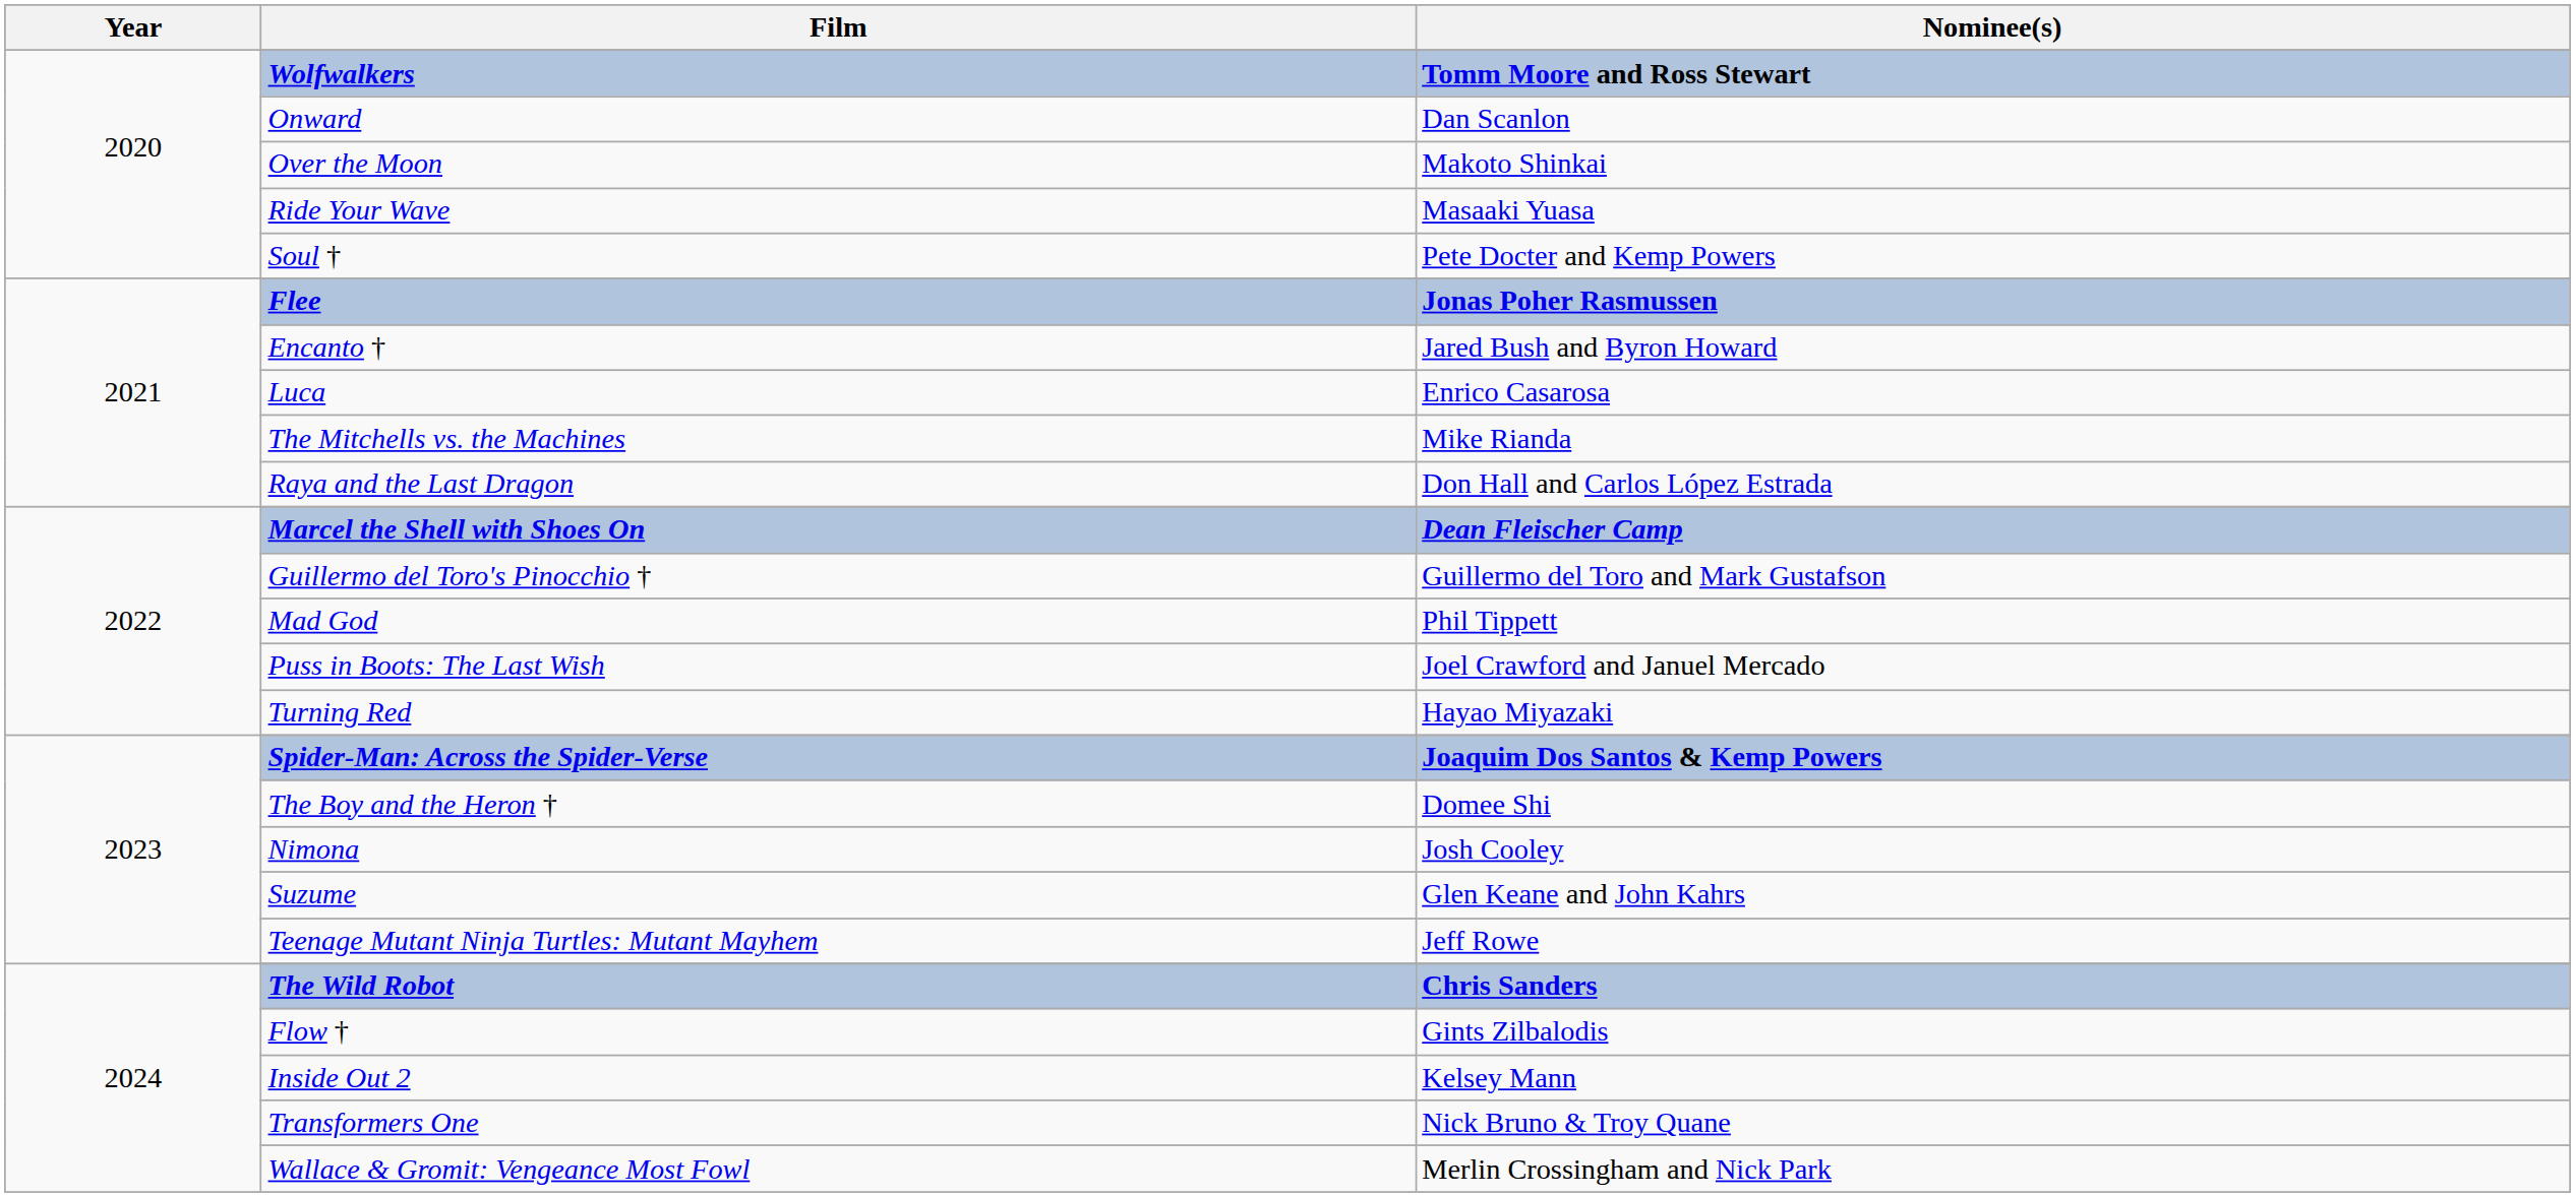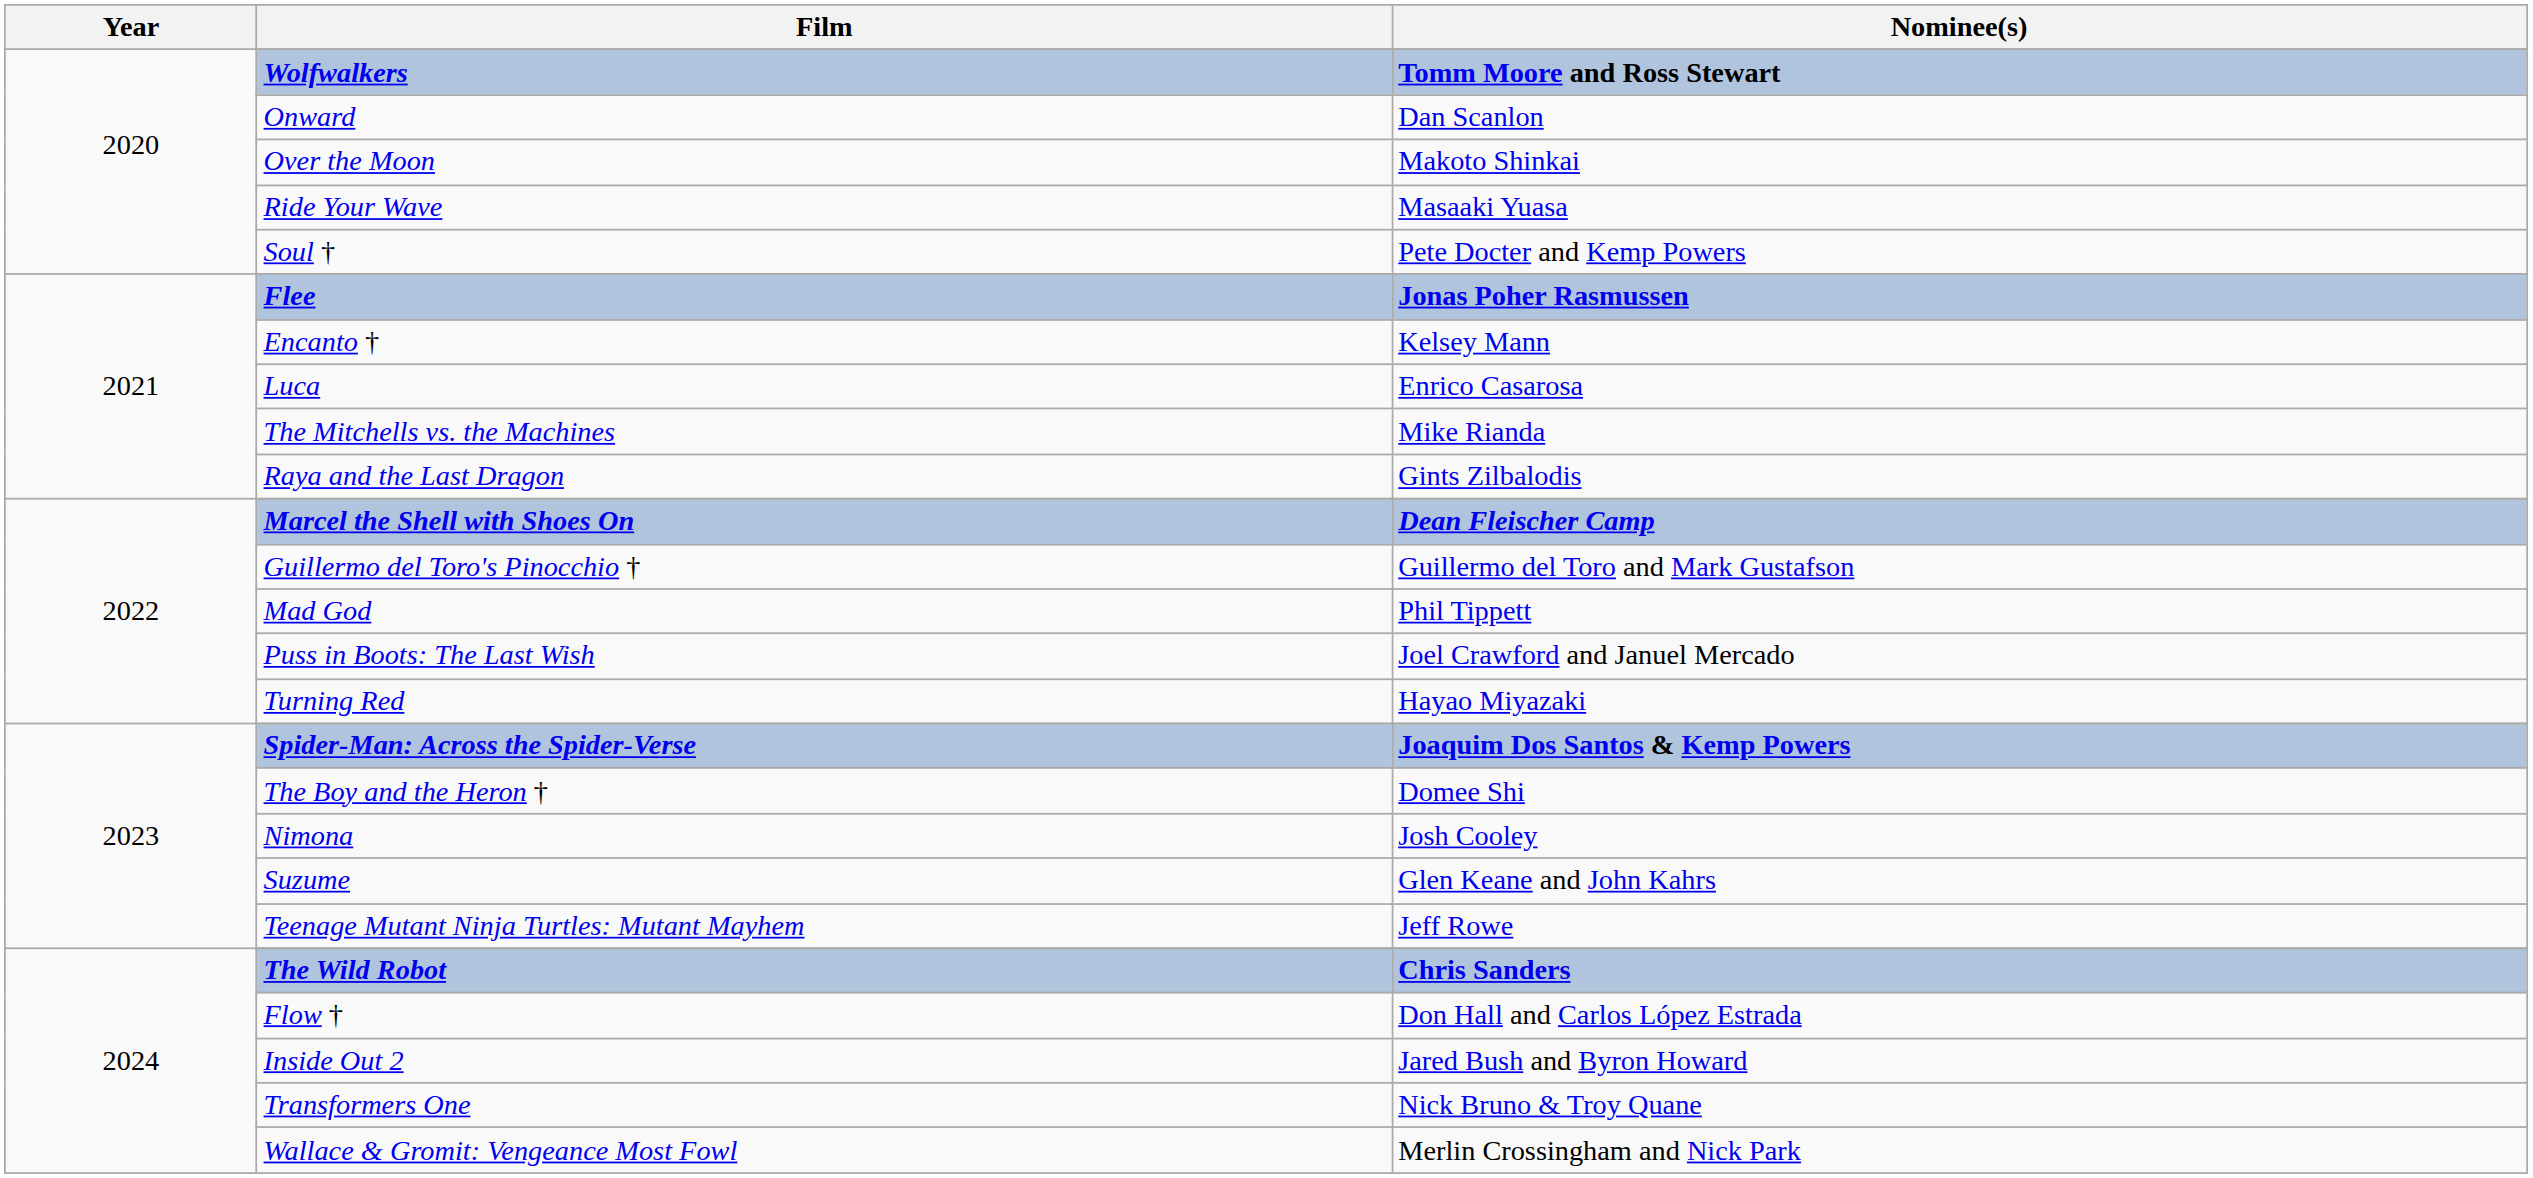 <table class="wikitable" width="90%"="wikitable" width="90%">
 <tr>
 <th width="10%">Year</th>
 <th width="45%">Film</th>
 <th width="45%">Nominee(s)</th>
 </tr>
 <tr>
 <td rowspan="6" align="center">2020<br><br></td>
 </tr>
 <tr style="background:#B0C4DE">
 <td><strong><em><a href='#'>Wolfwalkers</a></em></strong></td>
 <td><strong><a href='#'>Tomm Moore</a> and Ross Stewart</strong></td>
 </tr>
 <tr>
 <td><em><a href='#'>Onward</a></em></td>
 <td><a href='#'>Dan Scanlon</a></td>
 </tr>
 <tr>
 <td><em><a href='#'>Over the Moon</a></em></td>
 <td><a href='#'>Makoto Shinkai</a></td>
 </tr>
 <tr>
 <td><em><a href='#'>Ride Your Wave</a></em></td>
 <td><a href='#'>Masaaki Yuasa</a></td>
 </tr>
 <tr>
 <td><em><a href='#'>Soul</a></em> †</td>
 <td><a href='#'>Pete Docter</a> and <a href='#'>Kemp Powers</a></td>
 </tr>
 <tr>
 <td rowspan="6" align="center">2021</td>
 </tr>
 <tr style="background:#B0C4DE">
 <td><strong><em><a href='#'><strong>Flee</strong></a></em></strong></td>
 <td><strong><a href='#'>Jonas Poher Rasmussen</a></strong></td>
 </tr>
 <tr>
 <td><em><a href='#'>Encanto</a></em> †</td>
-<td><a href='#'>Jared Bush</a> and <a href='#'>Byron Howard</a></td>
+<td><a href='#'>Kelsey Mann</a></td>
 </tr>
 <tr>
 <td><em><a href='#'>Luca</a></em></td>
 <td><a href='#'>Enrico Casarosa</a></td>
 </tr>
 <tr>
 <td><em><a href='#'>The Mitchells vs. the Machines</a></em></td>
 <td><a href='#'>Mike Rianda</a></td>
 </tr>
 <tr>
 <td><em><a href='#'>Raya and the Last Dragon</a></em></td>
-<td><a href='#'>Don Hall</a> and <a href='#'>Carlos López Estrada</a></td>
+<td><a href='#'>Gints Zilbalodis</a></td>
 </tr>
 <tr>
 <td rowspan="6" align="center">2022</td>
 </tr>
 <tr style="background:#B0C4DE">
 <td><strong><em><a href='#'>Marcel the Shell with Shoes On</a></em></strong></td>
 <td><strong><em><a href='#'>Dean Fleischer Camp</a></em></strong></td>
 </tr>
 <tr>
 <td><em><a href='#'>Guillermo del Toro's Pinocchio</a></em> †</td>
 <td><a href='#'>Guillermo del Toro</a> and <a href='#'>Mark Gustafson</a></td>
 </tr>
 <tr>
 <td><em><a href='#'>Mad God</a></em></td>
 <td><a href='#'>Phil Tippett</a></td>
 </tr>
 <tr>
 <td><em><a href='#'>Puss in Boots: The Last Wish</a></em></td>
 <td><a href='#'>Joel Crawford</a> and Januel Mercado</td>
 </tr>
 <tr>
 <td><em><a href='#'>Turning Red</a></em></td>
 <td><a href='#'>Hayao Miyazaki</a></td>
 </tr>
 <tr>
 <td rowspan="6" align="center">2023</td>
 </tr>
 <tr style="background:#B0C4DE">
 <td><strong><em><a href='#'>Spider-Man: Across the Spider-Verse</a></em></strong></td>
 <td><strong><a href='#'>Joaquim Dos Santos</a> & <a href='#'>Kemp Powers</a></strong></td>
 </tr>
 <tr>
 <td><em><a href='#'>The Boy and the Heron</a></em> †</td>
 <td><a href='#'>Domee Shi</a></td>
 </tr>
 <tr>
 <td><em><a href='#'>Nimona</a></em></td>
 <td><a href='#'>Josh Cooley</a></td>
 </tr>
 <tr>
 <td><em><a href='#'>Suzume</a></em></td>
 <td><a href='#'>Glen Keane</a> and <a href='#'>John Kahrs</a></td>
 </tr>
 <tr>
 <td><em><a href='#'>Teenage Mutant Ninja Turtles: Mutant Mayhem</a></em></td>
 <td><a href='#'>Jeff Rowe</a></td>
 </tr>
 <tr>
 <td rowspan="6" align="center">2024</td>
 </tr>
 <tr style="background:#B0C4DE">
 <td><strong><em><a href='#'>The Wild Robot</a></em></strong></td>
 <td><strong><a href='#'>Chris Sanders</a></strong></td>
 </tr>
 <tr>
 <td><em><a href='#'>Flow</a></em> †</td>
-<td><a href='#'>Gints Zilbalodis</a></td>
+<td><a href='#'>Don Hall</a> and <a href='#'>Carlos López Estrada</a></td>
 </tr>
 <tr>
 <td><em><a href='#'>Inside Out 2</a></em></td>
-<td><a href='#'>Kelsey Mann</a></td>
+<td><a href='#'>Jared Bush</a> and <a href='#'>Byron Howard</a></td>
 </tr>
 <tr>
 <td><em><a href='#'>Transformers One</a></em></td>
 <td><a href='#'>Nick Bruno & Troy Quane</a></td>
 </tr>
 <tr>
 <td><em><a href='#'>Wallace & Gromit: Vengeance Most Fowl</a></em></td>
 <td>Merlin Crossingham and <a href='#'>Nick Park</a></td>
 </tr>
 </table>
